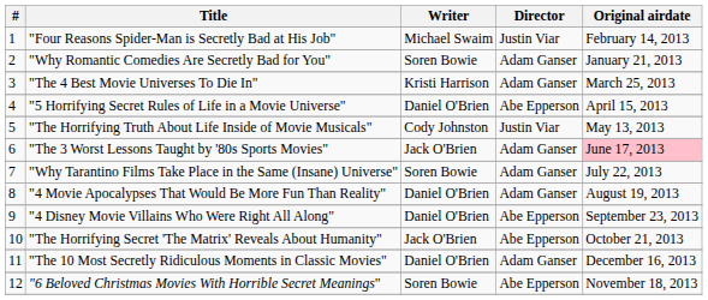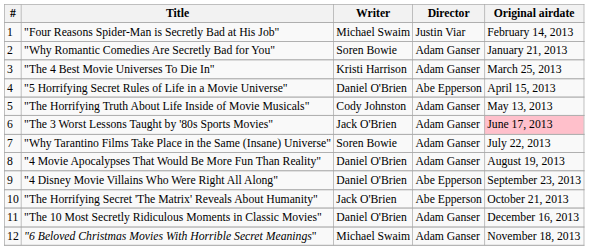 <table class="wikitable">
 <tr>
 <th>#</th>
 <th>Title</th>
 <th>Writer</th>
 <th>Director</th>
 <th>Original airdate</th>
 </tr>
 <tr>
 </tr>
 <tr>
 <td>1</td>
 <td>"Four Reasons Spider-Man is Secretly Bad at His Job"</td>
 <td>Michael Swaim</td>
 <td>Justin Viar</td>
 <td>February 14, 2013</td>
 </tr>
 <tr>
 </tr>
 <tr>
 <td>2</td>
 <td>"Why Romantic Comedies Are Secretly Bad for You"</td>
 <td>Soren Bowie</td>
 <td>Adam Ganser</td>
 <td>January 21, 2013</td>
 </tr>
 <tr>
 </tr>
 <tr>
 <td>3</td>
 <td>"The 4 Best Movie Universes To Die In"</td>
 <td>Kristi Harrison</td>
 <td>Adam Ganser</td>
 <td>March 25, 2013</td>
 </tr>
 <tr>
 </tr>
 <tr>
 <td>4</td>
 <td>"5 Horrifying Secret Rules of Life in a Movie Universe"</td>
 <td>Daniel O'Brien</td>
 <td>Abe Epperson</td>
 <td>April 15, 2013</td>
 </tr>
 <tr>
 </tr>
 <tr>
 <td>5</td>
 <td>"The Horrifying Truth About Life Inside of Movie Musicals"</td>
 <td>Cody Johnston</td>
-<td>Justin Viar</td>
+<td>Adam Ganser</td>
 <td>May 13, 2013</td>
 </tr>
 <tr>
 </tr>
 <tr>
 <td>6</td>
 <td>"The 3 Worst Lessons Taught by '80s Sports Movies"</td>
 <td>Jack O'Brien</td>
 <td>Adam Ganser</td>
 <td style="background: pink;">June 17, 2013</td>
 </tr>
 <tr>
 </tr>
 <tr>
 <td>7</td>
 <td>"Why Tarantino Films Take Place in the Same (Insane) Universe"</td>
 <td>Soren Bowie</td>
 <td>Adam Ganser</td>
 <td>July 22, 2013</td>
 </tr>
 <tr>
 </tr>
 <tr>
 <td>8</td>
 <td>"4 Movie Apocalypses That Would Be More Fun Than Reality"</td>
 <td>Daniel O'Brien</td>
 <td>Adam Ganser</td>
 <td>August 19, 2013</td>
 </tr>
 <tr>
 </tr>
 <tr>
 <td>9</td>
 <td>"4 Disney Movie Villains Who Were Right All Along"</td>
 <td>Daniel O'Brien</td>
 <td>Abe Epperson</td>
 <td>September 23, 2013</td>
 </tr>
 <tr>
 </tr>
 <tr>
 <td>10</td>
 <td>"The Horrifying Secret 'The Matrix' Reveals About Humanity"</td>
 <td>Jack O'Brien</td>
 <td>Abe Epperson</td>
 <td>October 21, 2013</td>
 </tr>
 <tr>
 </tr>
 <tr>
 <td>11</td>
 <td>"The 10 Most Secretly Ridiculous Moments in Classic Movies"</td>
 <td>Daniel O'Brien</td>
 <td>Adam Ganser</td>
 <td>December 16, 2013</td>
 </tr>
 <tr>
 </tr>
 <tr>
 <td>12</td>
 <td><em>"6 Beloved Christmas Movies With Horrible Secret Meanings</em>"</td>
-<td>Soren Bowie</td>
-<td>Abe Epperson</td>
+<td>Michael Swaim</td>
+<td>Adam Ganser</td>
 <td>November 18, 2013</td>
 </tr>
 <tr>
 </tr>
 </table>
